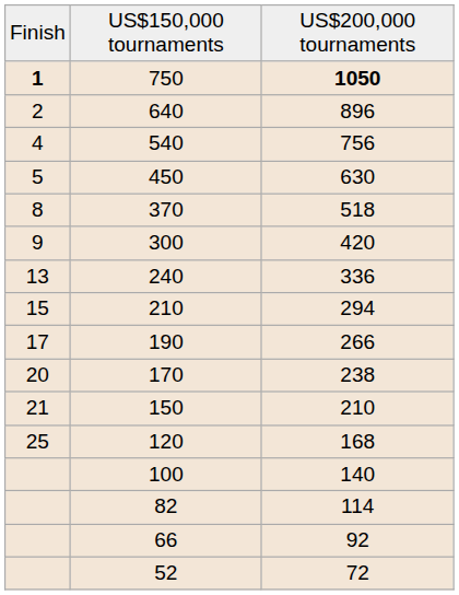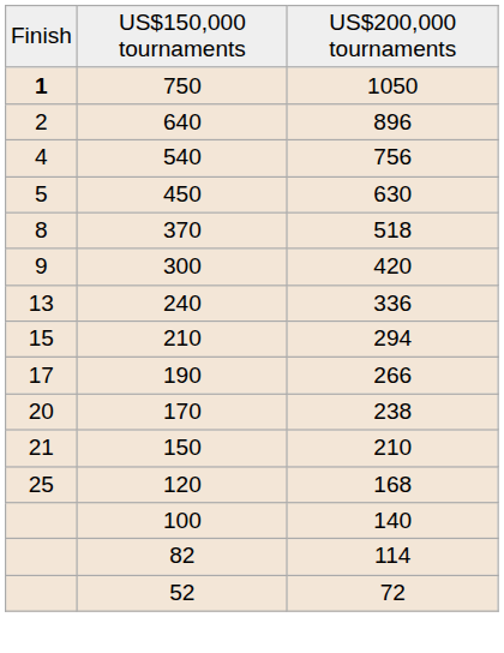 <table class="wikitable">
 <tr align=center>
 <td style="background:#efefef;">Finish</td>
 <td style="width:140px; background:#efefef;">US$150,000<br>tournaments</td>
 <td style="width:140px; background:#efefef;">US$200,000<br>tournaments</td>
 </tr>
 <tr style="text-align:center; background:#F3E6D7;">
 <td><strong>1</strong></td>
 <td>750</td>
-<td><strong>1050</strong></td>
+<td>1050</td>
 </tr>
 <tr style="text-align:center; background:#F3E6D7;">
 <td>2</td>
 <td>640</td>
 <td>896</td>
 </tr>
 <tr style="text-align:center; background:#F3E6D7;">
 <td>4</td>
 <td>540</td>
 <td>756</td>
 </tr>
 <tr style="text-align:center; background:#F3E6D7;">
 <td>5</td>
 <td>450</td>
 <td>630</td>
 </tr>
 <tr style="text-align:center; background:#F3E6D7;">
 <td>8</td>
 <td>370</td>
 <td>518</td>
 </tr>
 <tr style="text-align:center; background:#F3E6D7;">
 <td>9</td>
 <td>300</td>
 <td>420</td>
 </tr>
 <tr style="text-align:center; background:#F3E6D7;">
 <td>13</td>
 <td>240</td>
 <td>336</td>
 </tr>
 <tr style="text-align:center; background:#F3E6D7;">
 <td>15</td>
 <td>210</td>
 <td>294</td>
 </tr>
 <tr style="text-align:center; background:#F3E6D7;">
 <td>17</td>
 <td>190</td>
 <td>266</td>
 </tr>
 <tr style="text-align:center; background:#F3E6D7;">
 <td>20</td>
 <td>170</td>
 <td>238</td>
 </tr>
 <tr style="text-align:center; background:#F3E6D7;">
 <td>21</td>
 <td>150</td>
 <td>210</td>
 </tr>
 <tr style="text-align:center; background:#F3E6D7;">
 <td>25</td>
 <td>120</td>
 <td>168</td>
 </tr>
 <tr style="text-align:center; background:#F3E6D7;">
 <td></td>
 <td>100</td>
 <td>140</td>
 </tr>
 <tr style="text-align:center; background:#F3E6D7;">
 <td></td>
 <td>82</td>
 <td>114</td>
 </tr>
 <tr style="text-align:center; background:#F3E6D7;">
 <td></td>
-<td>66</td>
-<td>92</td>
-</tr>
-<tr style="text-align:center; background:#F3E6D7;">
-<td></td>
 <td>52</td>
 <td>72</td>
 </tr>
 </table>
